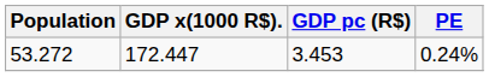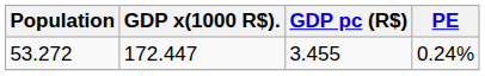 <table class="wikitable" border="1">
 <tr>
 <th>Population</th>
 <th>GDP x(1000 R$).</th>
 <th><a href='#'>GDP pc</a> (R$)</th>
 <th><a href='#'>PE</a></th>
 </tr>
 <tr>
 <td>53.272</td>
 <td>172.447</td>
-<td>3.453</td>
+<td>3.455</td>
 <td>0.24%</td>
 </tr>
 <tr>
 </tr>
 </table>
